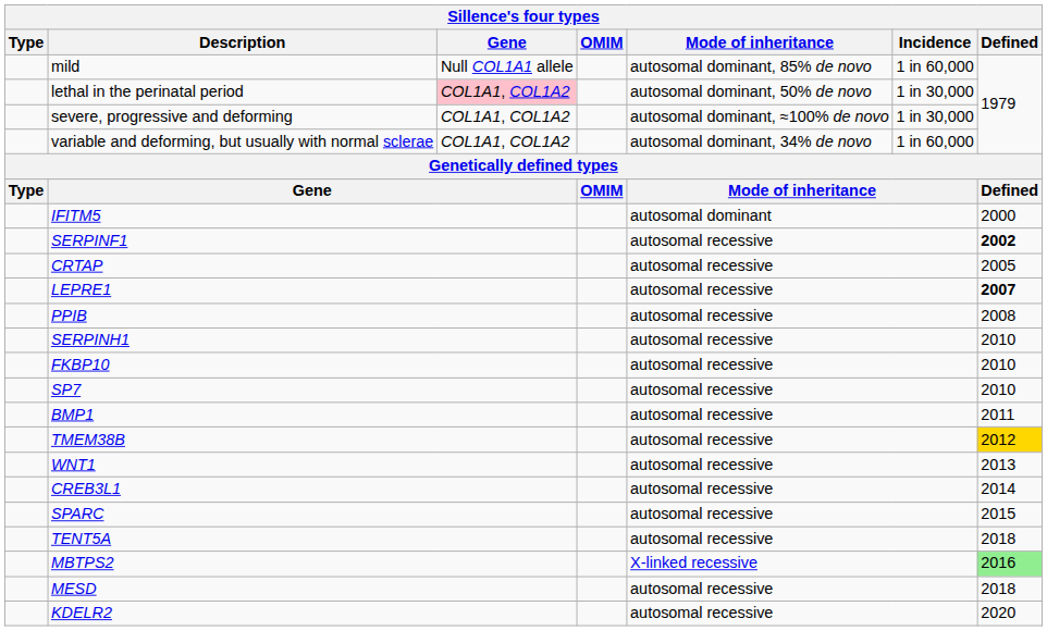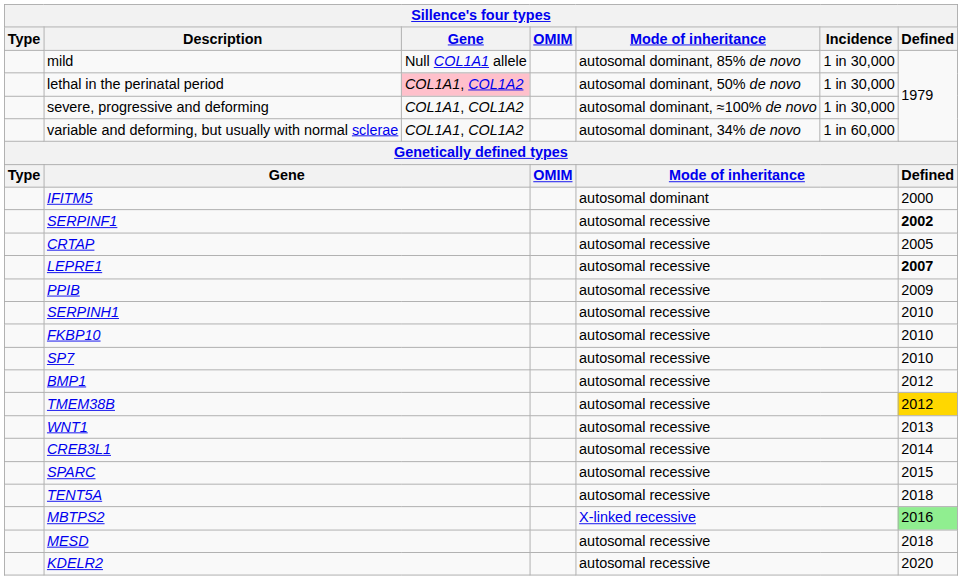 <table class="wikitable">
 <tr>
 <th colspan="7"><a href='#'>Sillence's four types</a></th>
 </tr>
 <tr>
 <th>Type</th>
 <th>Description</th>
 <th><a href='#'>Gene</a></th>
 <th><a href='#'>OMIM</a></th>
 <th><a href='#'>Mode of inheritance</a></th>
 <th>Incidence</th>
 <th>Defined</th>
 </tr>
 <tr>
 <td><strong></strong></td>
 <td>mild</td>
 <td>Null <em><a href='#'>COL1A1</a></em> allele</td>
 <td></td>
 <td>autosomal dominant, 85% <em>de novo</em></td>
-<td>1 in 60,000</td>
+<td>1 in 30,000</td>
 <td rowspan="4">1979</td>
 </tr>
 <tr>
 <td><strong></strong></td>
 <td>lethal in the perinatal period</td>
 <td style="background: pink;"><em>COL1A1</em>, <em><a href='#'>COL1A2</a></em></td>
 <td></td>
 <td>autosomal dominant, 50% <em>de novo</em></td>
 <td>1 in 30,000</td>
 </tr>
 <tr>
 <td><strong></strong></td>
 <td>severe, progressive and deforming</td>
 <td><em>COL1A1</em>, <em>COL1A2</em></td>
 <td></td>
 <td>autosomal dominant, ≈100% <em>de novo</em></td>
 <td>1 in 30,000</td>
 </tr>
 <tr>
 <td><strong></strong></td>
 <td>variable and deforming, but usually with normal <a href='#'>sclerae</a></td>
 <td><em>COL1A1</em>, <em>COL1A2</em></td>
 <td></td>
 <td>autosomal dominant, 34% <em>de novo</em></td>
 <td>1 in 60,000</td>
 </tr>
 <tr>
 <th colspan="7" style="border-top-width: 0px"><a href='#'>Genetically defined types</a></th>
 </tr>
 <tr>
 <th>Type</th>
 <th colspan="2">Gene</th>
 <th><a href='#'>OMIM</a></th>
 <th colspan="2"><a href='#'>Mode of inheritance</a></th>
 <th>Defined</th>
 </tr>
 <tr>
 <td></td>
 <td colspan="2"><a href='#'><em>IFITM5</em></a></td>
 <td></td>
 <td colspan="2">autosomal dominant</td>
 <td>2000</td>
 </tr>
 <tr>
 <td></td>
 <td colspan="2"><em><a href='#'>SERPINF1</a></em></td>
 <td></td>
 <td colspan="2">autosomal recessive</td>
 <td><strong>2002</strong></td>
 </tr>
 <tr>
 <td></td>
 <td colspan="2"><em><a href='#'>CRTAP</a></em></td>
 <td></td>
 <td colspan="2">autosomal recessive</td>
 <td>2005</td>
 </tr>
 <tr>
 <td></td>
 <td colspan="2"><em><a href='#'>LEPRE1</a></em></td>
 <td></td>
 <td colspan="2">autosomal recessive</td>
 <td><strong>2007</strong></td>
 </tr>
 <tr>
 <td></td>
 <td colspan="2"><em><a href='#'>PPIB</a></em></td>
 <td></td>
 <td colspan="2">autosomal recessive</td>
-<td>2008</td>
+<td>2009</td>
 </tr>
 <tr>
 <td></td>
 <td colspan="2"><em><a href='#'>SERPINH1</a></em></td>
 <td></td>
 <td colspan="2">autosomal recessive</td>
 <td>2010</td>
 </tr>
 <tr>
 <td></td>
 <td colspan="2"><em><a href='#'>FKBP10</a></em></td>
 <td></td>
 <td colspan="2">autosomal recessive</td>
 <td>2010</td>
 </tr>
 <tr>
 <td></td>
 <td colspan="2"><em><a href='#'>SP7</a></em></td>
 <td></td>
 <td colspan="2">autosomal recessive</td>
 <td>2010</td>
 </tr>
 <tr>
 <td></td>
 <td colspan="2"><em><a href='#'>BMP1</a></em></td>
 <td></td>
 <td colspan="2">autosomal recessive</td>
-<td>2011</td>
+<td>2012</td>
 </tr>
 <tr>
 <td></td>
 <td colspan="2"><em><a href='#'>TMEM38B</a></em></td>
 <td></td>
 <td colspan="2">autosomal recessive</td>
 <td style="background: gold;">2012</td>
 </tr>
 <tr>
 <td></td>
 <td colspan="2"><em><a href='#'>WNT1</a></em></td>
 <td></td>
 <td colspan="2">autosomal recessive</td>
 <td>2013</td>
 </tr>
 <tr>
 <td></td>
 <td colspan="2"><em><a href='#'>CREB3L1</a></em></td>
 <td></td>
 <td colspan="2">autosomal recessive</td>
 <td>2014</td>
 </tr>
 <tr>
 <td></td>
 <td colspan="2"><em><a href='#'>SPARC</a></em></td>
 <td></td>
 <td colspan="2">autosomal recessive</td>
 <td>2015</td>
 </tr>
 <tr>
 <td></td>
 <td colspan="2"><em><a href='#'>TENT5A</a></em></td>
 <td></td>
 <td colspan="2">autosomal recessive</td>
 <td>2018</td>
 </tr>
 <tr>
 <td></td>
 <td colspan="2"><em><a href='#'>MBTPS2</a></em></td>
 <td></td>
 <td colspan="2"><a href='#'>X-linked recessive</a></td>
 <td style="background: lightgreen;">2016</td>
 </tr>
 <tr>
 <td></td>
 <td colspan="2"><em><a href='#'>MESD</a></em></td>
 <td></td>
 <td colspan="2">autosomal recessive</td>
 <td>2018</td>
 </tr>
 <tr>
 <td></td>
 <td colspan="2"><em><a href='#'>KDELR2</a></em></td>
 <td></td>
 <td colspan="2">autosomal recessive</td>
 <td>2020</td>
 </tr>
 </table>
